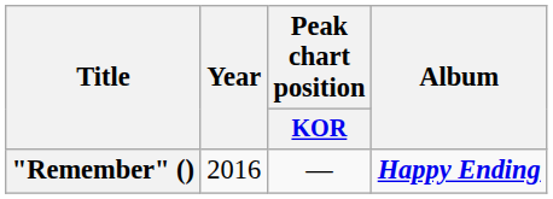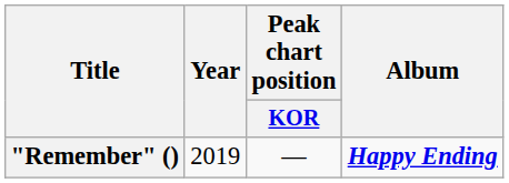 <table class="wikitable plainrowheaders" style="text-align:center;">
 <tr>
 <th scope="col" rowspan="2">Title</th>
 <th scope="col" rowspan="2">Year</th>
 <th scope="col" colspan="1">Peak chart position</th>
 <th scope="col" rowspan="2">Album</th>
 </tr>
 <tr>
 <th scope="col" style="width:3em;font-size:90%;"><a href='#'>KOR</a><br></th>
 </tr>
 <tr>
 <th scope="row">"Remember" ()</th>
-<td>2016</td>
+<td>2019</td>
 <td>—</td>
 <td><strong><em><a href='#'>Happy Ending</a></em></strong></td>
 </tr>
 </table>
